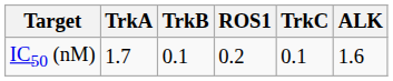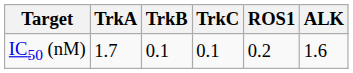 <table class="wikitable">
 <tr>
 <th>Target</th>
 <th>TrkA</th>
 <th>TrkB</th>
+<th>TrkC</th>
 <th>ROS1</th>
-<th>TrkC</th>
 <th>ALK</th>
 </tr>
 <tr>
 <td><a href='#'>IC<sub>50</sub></a> (nM)</td>
 <td>1.7</td>
 <td>0.1</td>
+<td>0.1</td>
 <td>0.2</td>
-<td>0.1</td>
 <td>1.6</td>
 </tr>
 </table>
